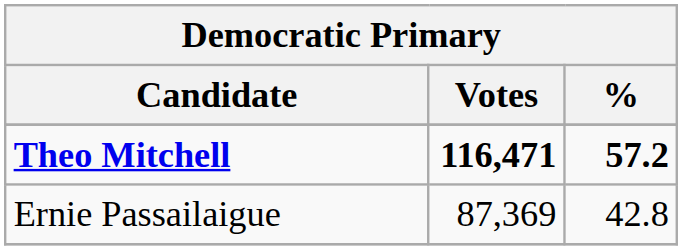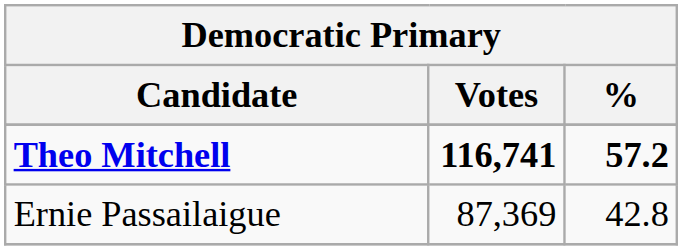 <table class="wikitable" style="background: #f9f9f9; font-size: 95%;">
 <tr style="background-color:#E9E9E9">
 <th colspan="3">Democratic Primary</th>
 </tr>
 <tr style="background-color:#E9E9E9">
 <th colspan="1" style="width: 170px">Candidate</th>
 <th style="width: 50px">Votes</th>
 <th style="width: 40px">%</th>
 </tr>
 <tr>
 </tr>
 <tr>
 <td><strong><a href='#'>Theo Mitchell</a></strong></td>
-<td align="right"><strong>116,471</strong></td>
+<td align="right"><strong>116,741</strong></td>
 <td align="right"><strong>57.2</strong></td>
 </tr>
 <tr>
 <td>Ernie Passailaigue</td>
 <td align="right">87,369</td>
 <td align="right">42.8</td>
 </tr>
 <tr>
 </tr>
 </table>
